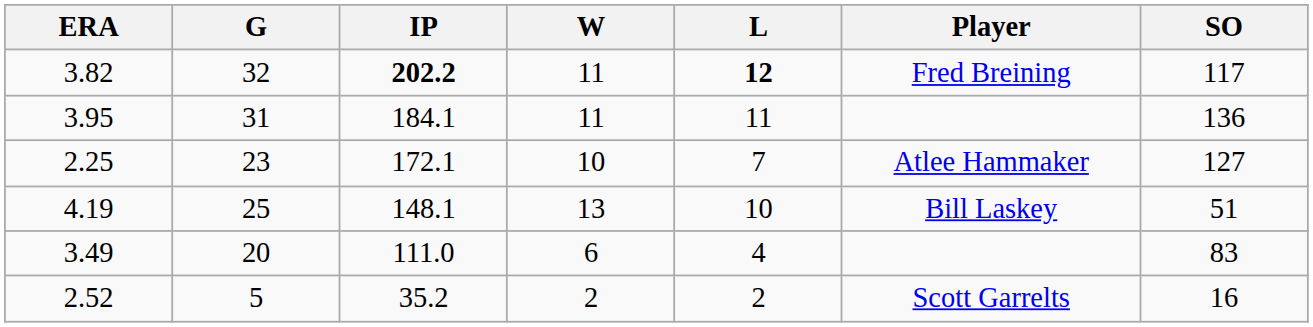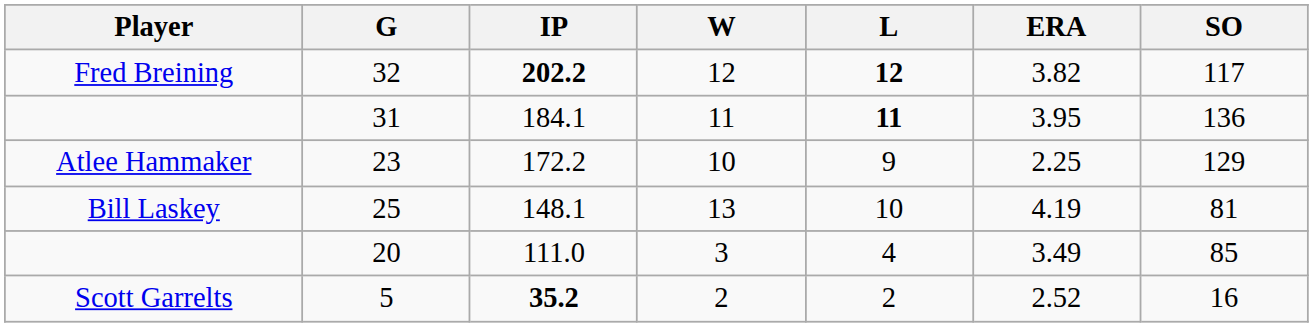 <table class="wikitable sortable">
 <tr>
-<th bgcolor="#DDDDFF" width="9%">ERA</th>
+<th bgcolor="#DDDDFF" width="16%">Player</th>
 <th bgcolor="#DDDDFF" width="9%">G</th>
 <th bgcolor="#DDDDFF" width="9%">IP</th>
 <th bgcolor="#DDDDFF" width="9%">W</th>
 <th bgcolor="#DDDDFF" width="9%">L</th>
-<th bgcolor="#DDDDFF" width="16%">Player</th>
+<th bgcolor="#DDDDFF" width="9%">ERA</th>
 <th bgcolor="#DDDDFF" width="9%">SO</th>
 </tr>
 <tr align="center">
-<td>3.82</td>
+<td><a href='#'>Fred Breining</a></td>
 <td>32</td>
 <td><strong>202.2</strong></td>
-<td>11</td>
+<td>12</td>
 <td><strong>12</strong></td>
-<td><a href='#'>Fred Breining</a></td>
+<td>3.82</td>
 <td>117</td>
 </tr>
 <tr align=center>
-<td>3.95</td>
+<td></td>
 <td>31</td>
 <td>184.1</td>
 <td>11</td>
-<td>11</td>
-<td></td>
+<td><strong>11</strong></td>
+<td>3.95</td>
 <td>136</td>
 </tr>
 <tr align="center">
+<td><a href='#'>Atlee Hammaker</a></td>
+<td>23</td>
+<td>172.2</td>
+<td>10</td>
+<td>9</td>
 <td>2.25</td>
-<td>23</td>
-<td>172.1</td>
-<td>10</td>
-<td>7</td>
-<td><a href='#'>Atlee Hammaker</a></td>
-<td>127</td>
+<td>129</td>
 </tr>
 <tr align=center>
-<td>4.19</td>
+<td><a href='#'>Bill Laskey</a></td>
 <td>25</td>
 <td>148.1</td>
 <td>13</td>
 <td>10</td>
-<td><a href='#'>Bill Laskey</a></td>
-<td>51</td>
+<td>4.19</td>
+<td>81</td>
 </tr>
 <tr align=center>
-<td>3.49</td>
+<td></td>
 <td>20</td>
 <td>111.0</td>
-<td>6</td>
+<td>3</td>
 <td>4</td>
-<td></td>
-<td>83</td>
+<td>3.49</td>
+<td>85</td>
 </tr>
 <tr align="center">
-<td>2.52</td>
+<td><a href='#'>Scott Garrelts</a></td>
 <td>5</td>
-<td>35.2</td>
+<td><strong>35.2</strong></td>
 <td>2</td>
 <td>2</td>
-<td><a href='#'>Scott Garrelts</a></td>
+<td>2.52</td>
 <td>16</td>
 </tr>
 </table>
